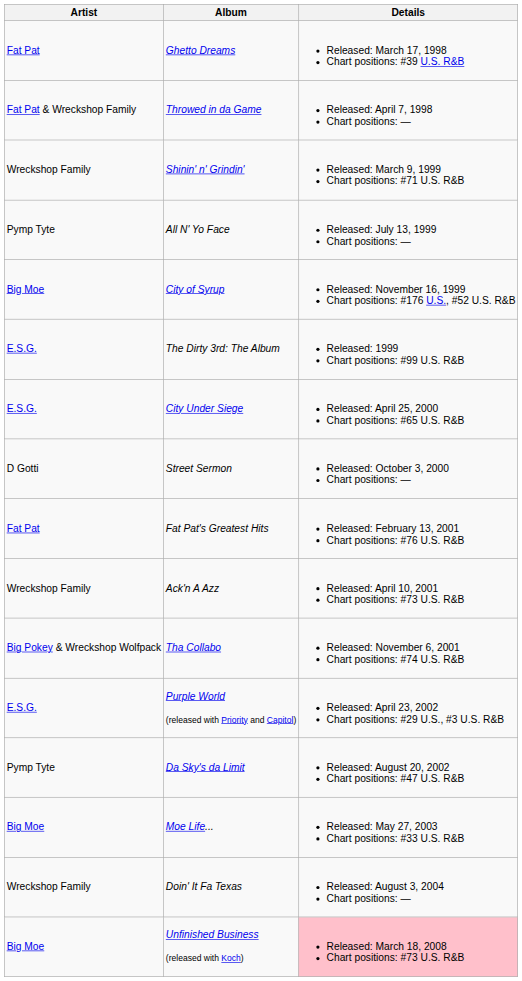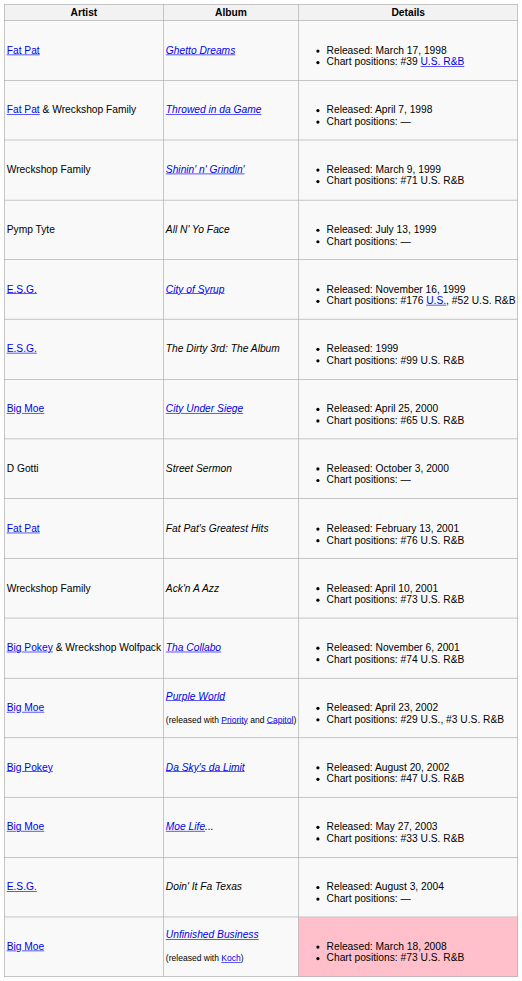 <table class="wikitable sortable">
 <tr>
 <th>Artist</th>
 <th>Album</th>
 <th class="unsortable">Details</th>
 </tr>
 <tr>
 <td><a href='#'>Fat Pat</a></td>
 <td><em><a href='#'>Ghetto Dreams</a></em></td>
 <td><br><ul><li>Released: March 17, 1998</li><li>Chart positions: #39 <a href='#'>U.S. R&B</a></li></ul></td>
 </tr>
 <tr>
 <td><a href='#'>Fat Pat</a> & Wreckshop Family</td>
 <td><em><a href='#'>Throwed in da Game</a></em></td>
 <td><br><ul><li>Released: April 7, 1998</li><li>Chart positions: —</li></ul></td>
 </tr>
 <tr>
 <td>Wreckshop Family</td>
 <td><em><a href='#'>Shinin' n' Grindin'</a></em></td>
 <td><br><ul><li>Released: March 9, 1999</li><li>Chart positions: #71 U.S. R&B</li></ul></td>
 </tr>
 <tr>
 <td>Pymp Tyte</td>
 <td><em>All N' Yo Face</em></td>
 <td><br><ul><li>Released: July 13, 1999</li><li>Chart positions: —</li></ul></td>
 </tr>
 <tr>
-<td><a href='#'>Big Moe</a></td>
+<td><a href='#'>E.S.G.</a></td>
 <td><em><a href='#'>City of Syrup</a></em></td>
 <td><br><ul><li>Released: November 16, 1999</li><li>Chart positions: #176 <a href='#'>U.S.</a>, #52 U.S. R&B</li></ul></td>
 </tr>
 <tr>
 <td><a href='#'>E.S.G.</a></td>
 <td><em>The Dirty 3rd: The Album</em></td>
 <td><br><ul><li>Released: 1999</li><li>Chart positions: #99 U.S. R&B</li></ul></td>
 </tr>
 <tr>
-<td><a href='#'>E.S.G.</a></td>
+<td><a href='#'>Big Moe</a></td>
 <td><em><a href='#'>City Under Siege</a></em></td>
 <td><br><ul><li>Released: April 25, 2000</li><li>Chart positions: #65 U.S. R&B</li></ul></td>
 </tr>
 <tr>
 <td>D Gotti</td>
 <td><em>Street Sermon</em></td>
 <td><br><ul><li>Released: October 3, 2000</li><li>Chart positions: —</li></ul></td>
 </tr>
 <tr>
 <td><a href='#'>Fat Pat</a></td>
 <td><em>Fat Pat's Greatest Hits</em></td>
 <td><br><ul><li>Released: February 13, 2001</li><li>Chart positions: #76 U.S. R&B</li></ul></td>
 </tr>
 <tr>
 <td>Wreckshop Family</td>
 <td><em>Ack'n A Azz</em></td>
 <td><br><ul><li>Released: April 10, 2001</li><li>Chart positions: #73 U.S. R&B</li></ul></td>
 </tr>
 <tr>
 <td><a href='#'>Big Pokey</a> & Wreckshop Wolfpack</td>
 <td><em><a href='#'>Tha Collabo</a></em></td>
 <td><br><ul><li>Released: November 6, 2001</li><li>Chart positions: #74 U.S. R&B</li></ul></td>
 </tr>
 <tr>
-<td><a href='#'>E.S.G.</a></td>
+<td><a href='#'>Big Moe</a></td>
 <td><em><a href='#'>Purple World</a></em> <br><br><small>(released with <a href='#'>Priority</a> and <a href='#'>Capitol</a>)</small></td>
 <td><br><ul><li>Released: April 23, 2002</li><li>Chart positions: #29 U.S., #3 U.S. R&B</li></ul></td>
 </tr>
 <tr>
-<td>Pymp Tyte</td>
+<td><a href='#'>Big Pokey</a></td>
 <td><em><a href='#'>Da Sky's da Limit</a></em></td>
 <td><br><ul><li>Released: August 20, 2002</li><li>Chart positions: #47 U.S. R&B</li></ul></td>
 </tr>
 <tr>
 <td><a href='#'>Big Moe</a></td>
 <td><em><a href='#'>Moe Life</a>...</em></td>
 <td><br><ul><li>Released: May 27, 2003</li><li>Chart positions: #33 U.S. R&B</li></ul></td>
 </tr>
 <tr>
-<td>Wreckshop Family</td>
+<td><a href='#'>E.S.G.</a></td>
 <td><em>Doin' It Fa Texas</em></td>
 <td><br><ul><li>Released: August 3, 2004</li><li>Chart positions: —</li></ul></td>
 </tr>
 <tr>
 <td><a href='#'>Big Moe</a></td>
 <td><em><a href='#'>Unfinished Business</a></em><br><br><small>(released with <a href='#'>Koch</a>)</small></td>
 <td style="background: pink;"><br><ul><li>Released: March 18, 2008</li><li>Chart positions: #73 U.S. R&B</li></ul></td>
 </tr>
 </table>
